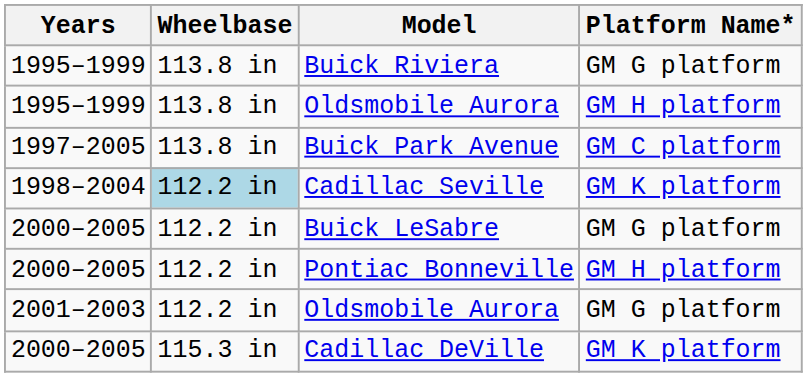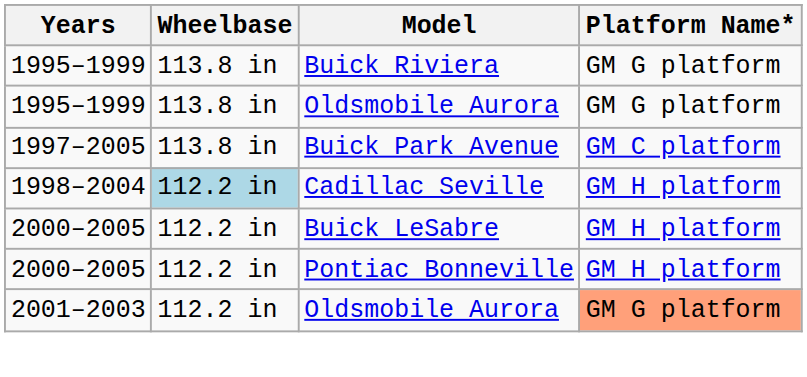 <table class="wikitable sortable">
 <tr>
 <th>Years</th>
 <th>Wheelbase</th>
 <th>Model</th>
 <th>Platform Name*</th>
 </tr>
 <tr>
 <td>1995–1999</td>
 <td>113.8 in</td>
 <td><a href='#'>Buick Riviera</a></td>
 <td>GM G platform</td>
 </tr>
 <tr>
 <td>1995–1999</td>
 <td>113.8 in</td>
 <td><a href='#'>Oldsmobile Aurora</a></td>
-<td><a href='#'>GM H platform</a></td>
+<td>GM G platform</td>
 </tr>
 <tr>
 <td>1997–2005</td>
 <td>113.8 in</td>
 <td><a href='#'>Buick Park Avenue</a></td>
 <td><a href='#'>GM C platform</a></td>
 </tr>
 <tr>
 <td>1998–2004</td>
 <td style="background: lightblue;">112.2 in</td>
 <td><a href='#'>Cadillac Seville</a></td>
-<td><a href='#'>GM K platform</a></td>
+<td><a href='#'>GM H platform</a></td>
 </tr>
 <tr>
 <td>2000–2005</td>
 <td>112.2 in</td>
 <td><a href='#'>Buick LeSabre</a></td>
-<td>GM G platform</td>
+<td><a href='#'>GM H platform</a></td>
 </tr>
 <tr>
 <td>2000–2005</td>
 <td>112.2 in</td>
 <td><a href='#'>Pontiac Bonneville</a></td>
 <td><a href='#'>GM H platform</a></td>
 </tr>
 <tr>
 <td>2001–2003</td>
 <td>112.2 in</td>
 <td><a href='#'>Oldsmobile Aurora</a></td>
-<td>GM G platform</td>
-</tr>
-<tr>
-<td>2000–2005</td>
-<td>115.3 in</td>
-<td><a href='#'>Cadillac DeVille</a></td>
-<td><a href='#'>GM K platform</a></td>
+<td style="background: lightsalmon;">GM G platform</td>
 </tr>
 </table>
